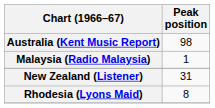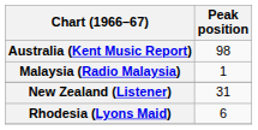 <table class="wikitable sortable plainrowheaders" style="text-align:center">
 <tr>
 <th>Chart (1966–67)</th>
 <th>Peak<br>position</th>
 </tr>
 <tr>
 <th scope="row">Australia (<a href='#'>Kent Music Report</a>)</th>
 <td>98</td>
 </tr>
 <tr>
 <th scope="row">Malaysia (<a href='#'>Radio Malaysia</a>)</th>
 <td>1</td>
 </tr>
 <tr>
 </tr>
 <tr>
 <th scope="row">New Zealand (<a href='#'>Listener</a>)</th>
 <td>31</td>
 </tr>
 <tr>
 <th scope="row">Rhodesia (<a href='#'>Lyons Maid</a>)</th>
-<td>8</td>
+<td>6</td>
 </tr>
 <tr>
 </tr>
 </table>
